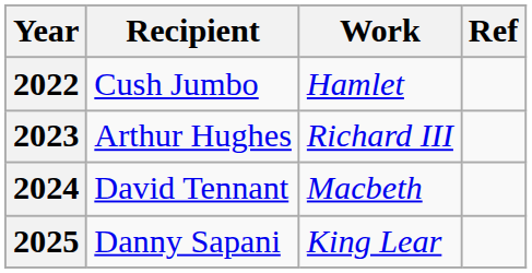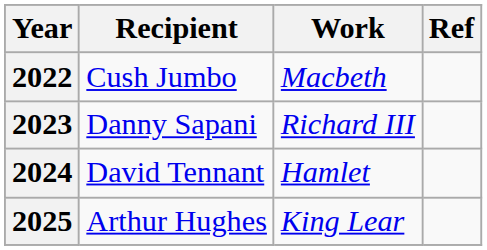 <table class="wikitable">
 <tr>
 <th>Year</th>
 <th>Recipient</th>
 <th>Work</th>
 <th>Ref</th>
 </tr>
 <tr>
 <th>2022</th>
 <td><a href='#'>Cush Jumbo</a></td>
-<td><em><a href='#'>Hamlet</a></em></td>
+<td><em><a href='#'>Macbeth</a></em></td>
 <td></td>
 </tr>
 <tr>
 <th>2023</th>
-<td><a href='#'>Arthur Hughes</a></td>
+<td><a href='#'>Danny Sapani</a></td>
 <td><em><a href='#'>Richard III</a></em></td>
 <td></td>
 </tr>
 <tr>
 <th>2024</th>
 <td><a href='#'>David Tennant</a></td>
-<td><em><a href='#'>Macbeth</a></em></td>
+<td><em><a href='#'>Hamlet</a></em></td>
 <td></td>
 </tr>
 <tr>
 <th>2025</th>
-<td><a href='#'>Danny Sapani</a></td>
+<td><a href='#'>Arthur Hughes</a></td>
 <td><em><a href='#'>King Lear</a></em></td>
 <td></td>
 </tr>
 </table>
